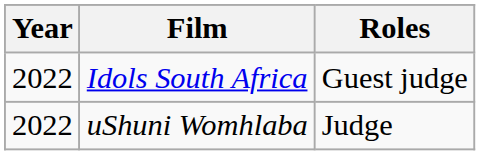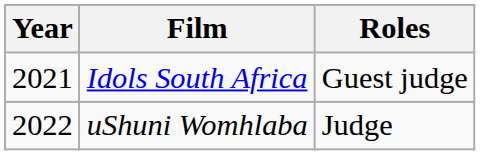 <table class="wikitable">
 <tr>
 <th>Year</th>
 <th>Film</th>
 <th>Roles</th>
 </tr>
 <tr>
-<td>2022</td>
+<td>2021</td>
 <td><em><a href='#'>Idols South Africa</a></em></td>
 <td>Guest judge</td>
 </tr>
 <tr>
 <td>2022</td>
 <td><em>uShuni Womhlaba</em></td>
 <td>Judge</td>
 </tr>
 </table>
